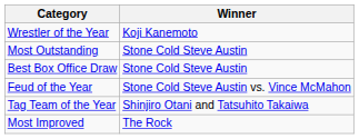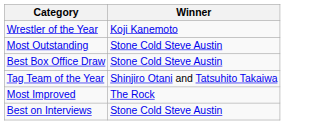 <table class="wikitable">
 <tr>
 <th>Category</th>
 <th>Winner</th>
 </tr>
 <tr>
 <td><a href='#'>Wrestler of the Year</a></td>
 <td><a href='#'>Koji Kanemoto</a></td>
 </tr>
 <tr>
 <td><a href='#'>Most Outstanding</a></td>
 <td><a href='#'>Stone Cold Steve Austin</a></td>
 </tr>
 <tr>
 <td><a href='#'>Best Box Office Draw</a></td>
 <td><a href='#'>Stone Cold Steve Austin</a></td>
 </tr>
 <tr>
-<td><a href='#'>Feud of the Year</a></td>
-<td><a href='#'>Stone Cold Steve Austin</a> vs. <a href='#'>Vince McMahon</a></td>
-</tr>
-<tr>
 <td><a href='#'>Tag Team of the Year</a></td>
 <td><a href='#'>Shinjiro Otani</a> and <a href='#'>Tatsuhito Takaiwa</a></td>
 </tr>
 <tr>
 <td><a href='#'>Most Improved</a></td>
 <td><a href='#'>The Rock</a></td>
 </tr>
+<tr>
+<td><a href='#'>Best on Interviews</a></td>
+<td><a href='#'>Stone Cold Steve Austin</a></td>
+</tr>
 </table>
